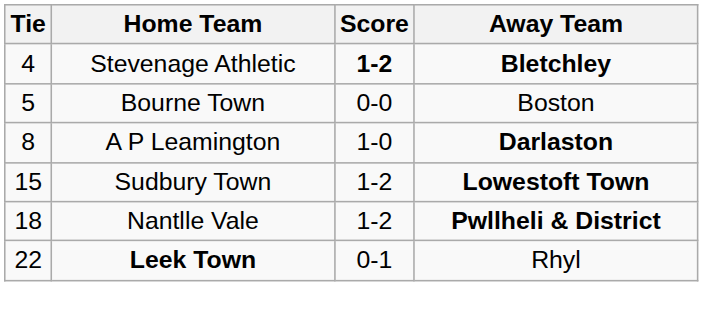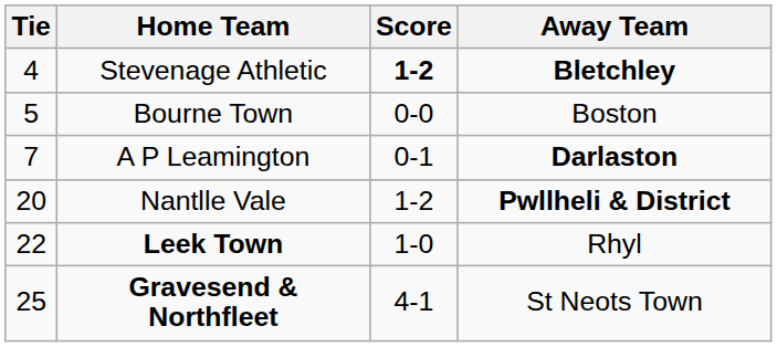 <table class="wikitable" style="text-align:center;">
 <tr>
 <th width=20>Tie</th>
 <th width=175>Home Team</th>
 <th width=20>Score</th>
 <th width=175>Away Team</th>
 </tr>
 <tr>
 <td>4</td>
 <td>Stevenage Athletic</td>
 <td><strong>1-2</strong></td>
 <td><strong>Bletchley</strong></td>
 </tr>
 <tr>
 <td>5</td>
 <td>Bourne Town</td>
 <td>0-0</td>
 <td>Boston</td>
 </tr>
 <tr>
-<td>8</td>
+<td>7</td>
 <td>A P Leamington</td>
-<td>1-0</td>
+<td>0-1</td>
 <td><strong>Darlaston</strong></td>
 </tr>
 <tr>
-<td>15</td>
-<td>Sudbury Town</td>
-<td>1-2</td>
-<td><strong>Lowestoft Town</strong></td>
-</tr>
-<tr>
-<td>18</td>
+<td>20</td>
 <td>Nantlle Vale</td>
 <td>1-2</td>
 <td><strong>Pwllheli & District</strong></td>
 </tr>
 <tr>
 <td>22</td>
 <td><strong>Leek Town</strong></td>
-<td>0-1</td>
+<td>1-0</td>
 <td>Rhyl</td>
 </tr>
+<tr>
+<td>25</td>
+<td><strong>Gravesend & Northfleet</strong></td>
+<td>4-1</td>
+<td>St Neots Town</td>
+</tr>
 </table>
